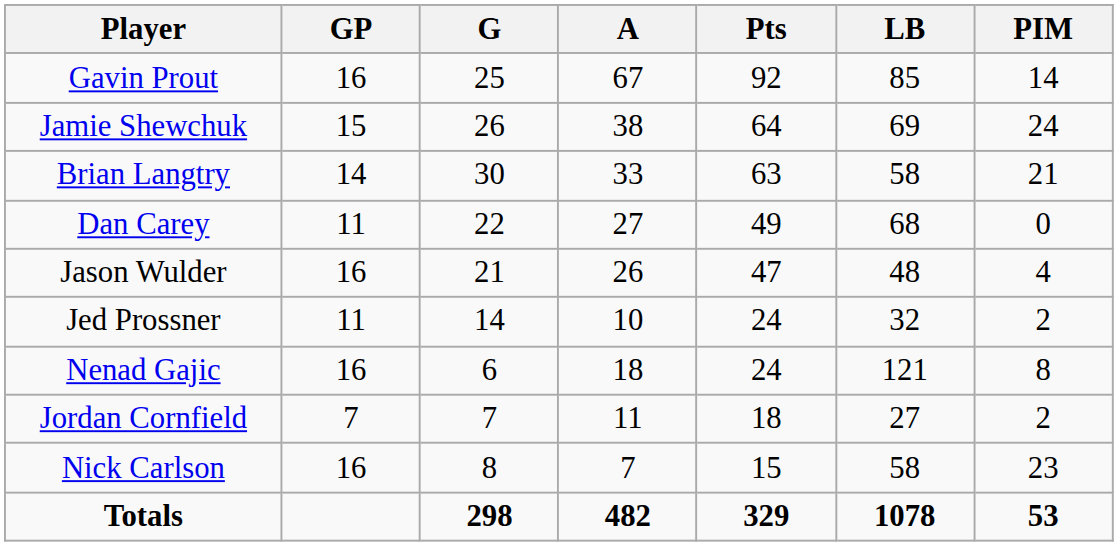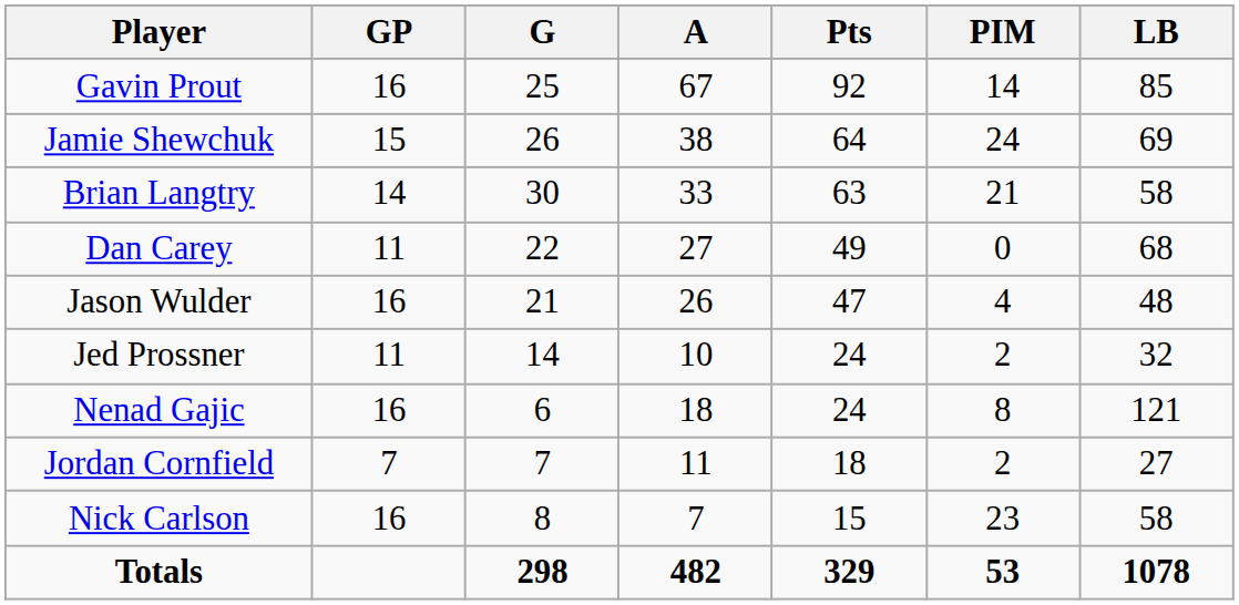 <table class="wikitable sortable">
 <tr align=center>
 <th width="20%">Player</th>
 <th width="10%">GP</th>
 <th width="10%">G</th>
 <th width="10%">A</th>
 <th width="10%">Pts</th>
+<th width="10%">PIM</th>
 <th width="10%">LB</th>
-<th width="10%">PIM</th>
 </tr>
 <tr align=center>
 <td><a href='#'>Gavin Prout</a></td>
 <td>16</td>
 <td>25</td>
 <td>67</td>
 <td>92</td>
+<td>14</td>
 <td>85</td>
-<td>14</td>
 </tr>
 <tr align=center>
 <td><a href='#'>Jamie Shewchuk</a></td>
 <td>15</td>
 <td>26</td>
 <td>38</td>
 <td>64</td>
+<td>24</td>
 <td>69</td>
-<td>24</td>
 </tr>
 <tr align=center>
 <td><a href='#'>Brian Langtry</a></td>
 <td>14</td>
 <td>30</td>
 <td>33</td>
 <td>63</td>
+<td>21</td>
 <td>58</td>
-<td>21</td>
 </tr>
 <tr align=center>
 <td><a href='#'>Dan Carey</a></td>
 <td>11</td>
 <td>22</td>
 <td>27</td>
 <td>49</td>
+<td>0</td>
 <td>68</td>
-<td>0</td>
 </tr>
 <tr align=center>
 <td>Jason Wulder</td>
 <td>16</td>
 <td>21</td>
 <td>26</td>
 <td>47</td>
+<td>4</td>
 <td>48</td>
-<td>4</td>
 </tr>
 <tr align=center>
 <td>Jed Prossner</td>
 <td>11</td>
 <td>14</td>
 <td>10</td>
 <td>24</td>
+<td>2</td>
 <td>32</td>
-<td>2</td>
 </tr>
 <tr align=center>
 <td><a href='#'>Nenad Gajic</a></td>
 <td>16</td>
 <td>6</td>
 <td>18</td>
 <td>24</td>
+<td>8</td>
 <td>121</td>
-<td>8</td>
 </tr>
 <tr align=center>
 <td><a href='#'>Jordan Cornfield</a></td>
 <td>7</td>
 <td>7</td>
 <td>11</td>
 <td>18</td>
+<td>2</td>
 <td>27</td>
-<td>2</td>
 </tr>
 <tr align=center>
 <td><a href='#'>Nick Carlson</a></td>
 <td>16</td>
 <td>8</td>
 <td>7</td>
 <td>15</td>
+<td>23</td>
 <td>58</td>
-<td>23</td>
 </tr>
 <tr align=center>
 <td><strong>Totals</strong></td>
 <td></td>
 <td><strong>298</strong></td>
 <td><strong>482</strong></td>
 <td><strong>329</strong></td>
+<td><strong>53</strong></td>
 <td><strong>1078</strong></td>
-<td><strong>53</strong></td>
 </tr>
 </table>
